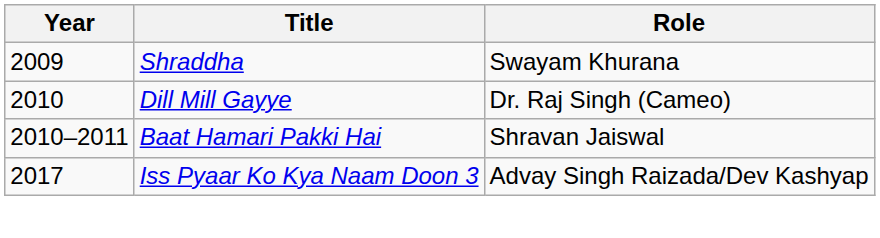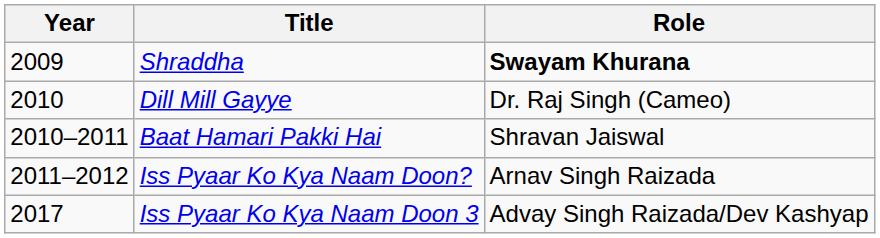 <table class="wikitable plainrowheaders sortable">
 <tr>
 <th scope="col">Year</th>
 <th scope="col">Title</th>
 <th scope="col">Role</th>
 </tr>
 <tr>
 <td>2009</td>
 <td scope="row"><em><a href='#'>Shraddha</a></em></td>
-<td>Swayam Khurana</td>
+<td><strong>Swayam Khurana</strong></td>
 </tr>
 <tr>
 <td>2010</td>
 <td scope="row"><em><a href='#'>Dill Mill Gayye</a></em></td>
 <td>Dr. Raj Singh (Cameo)</td>
 </tr>
 <tr>
 <td>2010–2011</td>
 <td scope="row"><em><a href='#'>Baat Hamari Pakki Hai</a></em></td>
 <td>Shravan Jaiswal</td>
 </tr>
 <tr>
+<td>2011–2012</td>
+<td scope="row"><em><a href='#'>Iss Pyaar Ko Kya Naam Doon?</a></em></td>
+<td>Arnav Singh Raizada</td>
+</tr>
+<tr>
 <td>2017</td>
 <td scope="row"><em><a href='#'>Iss Pyaar Ko Kya Naam Doon 3</a></em></td>
 <td>Advay Singh Raizada/Dev Kashyap</td>
 </tr>
 </table>
